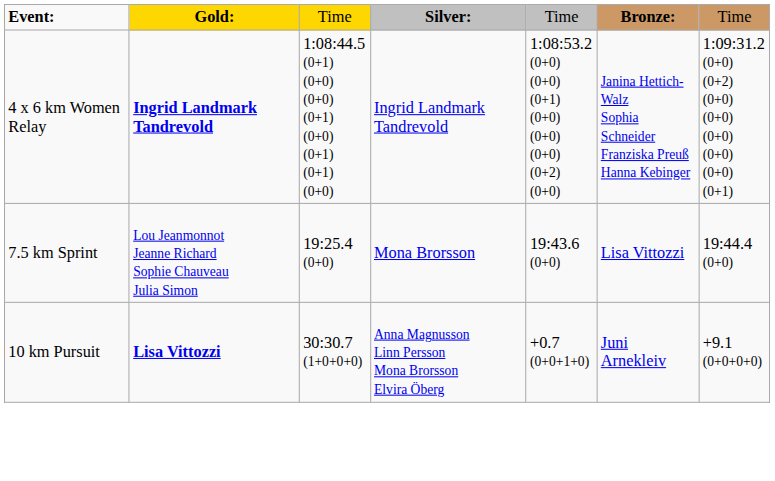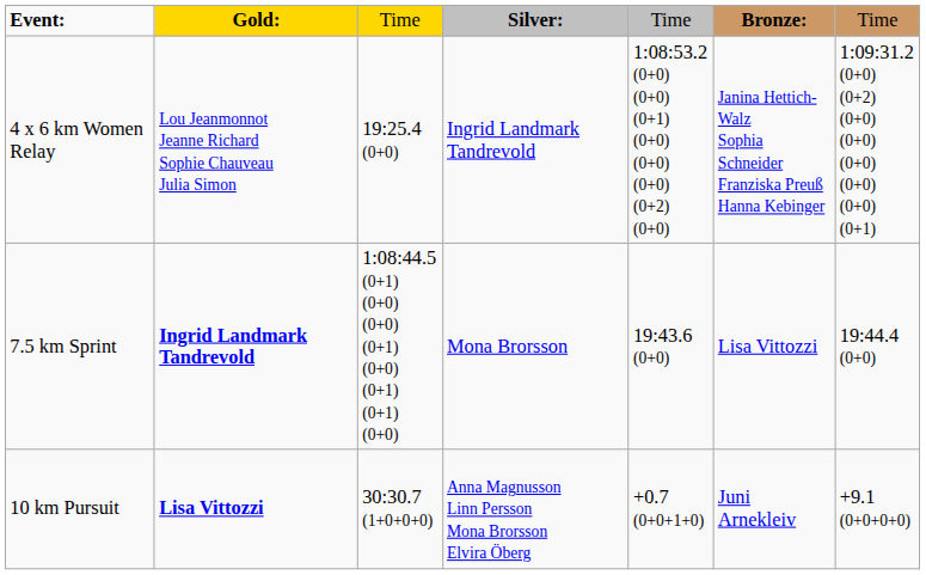 <table class="wikitable" width=85%>
 <tr>
 <td><strong>Event:</strong></td>
 <td style="text-align:center;background-color:gold;"><strong>Gold:</strong></td>
 <td style="text-align:center;background-color:gold;">Time</td>
 <td style="text-align:center;background-color:silver;"><strong>Silver:</strong></td>
 <td style="text-align:center;background-color:silver;">Time</td>
 <td style="text-align:center;background-color:#CC9966;"><strong>Bronze:</strong></td>
 <td style="text-align:center;background-color:#CC9966;">Time</td>
 </tr>
 <tr>
 <td>4 x 6 km Women Relay</td>
-<td><strong><a href='#'>Ingrid Landmark Tandrevold</a></strong><br><small></small></td>
-<td>1:08:44.5<br><small>(0+1) (0+0)<br>(0+0) (0+1)<br>(0+0) (0+1)<br>(0+1) (0+0)<br></small></td>
+<td><strong></strong><br><small><a href='#'>Lou Jeanmonnot</a><br><a href='#'>Jeanne Richard</a><br><a href='#'>Sophie Chauveau</a><br><a href='#'>Julia Simon</a></small></td>
+<td>19:25.4<br><small>(0+0)</small></td>
 <td><a href='#'>Ingrid Landmark Tandrevold</a><br><small></small></td>
 <td>1:08:53.2<br><small>(0+0) (0+0)<br>(0+1) (0+0)<br>(0+0) (0+0)<br>(0+2) (0+0)</small></td>
 <td><br><small><a href='#'>Janina Hettich-Walz</a><br><a href='#'>Sophia Schneider</a><br><a href='#'>Franziska Preuß</a><br><a href='#'>Hanna Kebinger</a></small></td>
 <td>1:09:31.2<br><small>(0+0) (0+2)<br>(0+0) (0+0)<br>(0+0) (0+0)<br>(0+0) (0+1)</small></td>
 </tr>
 <tr>
 <td>7.5 km Sprint</td>
-<td><strong></strong><br><small><a href='#'>Lou Jeanmonnot</a><br><a href='#'>Jeanne Richard</a><br><a href='#'>Sophie Chauveau</a><br><a href='#'>Julia Simon</a></small></td>
-<td>19:25.4<br><small>(0+0)</small></td>
+<td><strong><a href='#'>Ingrid Landmark Tandrevold</a></strong><br><small></small></td>
+<td>1:08:44.5<br><small>(0+1) (0+0)<br>(0+0) (0+1)<br>(0+0) (0+1)<br>(0+1) (0+0)<br></small></td>
 <td><a href='#'>Mona Brorsson</a><br><small></small></td>
 <td>19:43.6<br><small>(0+0)</small></td>
 <td><a href='#'>Lisa Vittozzi</a><br><small></small></td>
 <td>19:44.4<br><small>(0+0)</small></td>
 </tr>
 <tr>
 <td>10 km Pursuit</td>
 <td><strong><a href='#'>Lisa Vittozzi</a></strong><br><small></small></td>
 <td>30:30.7<br><small>(1+0+0+0)</small></td>
 <td><br><small><a href='#'>Anna Magnusson</a><br><a href='#'>Linn Persson</a><br><a href='#'>Mona Brorsson</a><br><a href='#'>Elvira Öberg</a></small></td>
 <td>+0.7<br><small>(0+0+1+0)</small></td>
 <td><a href='#'>Juni Arnekleiv</a><br><small></small></td>
 <td>+9.1<br><small>(0+0+0+0)</small></td>
 </tr>
 </table>
